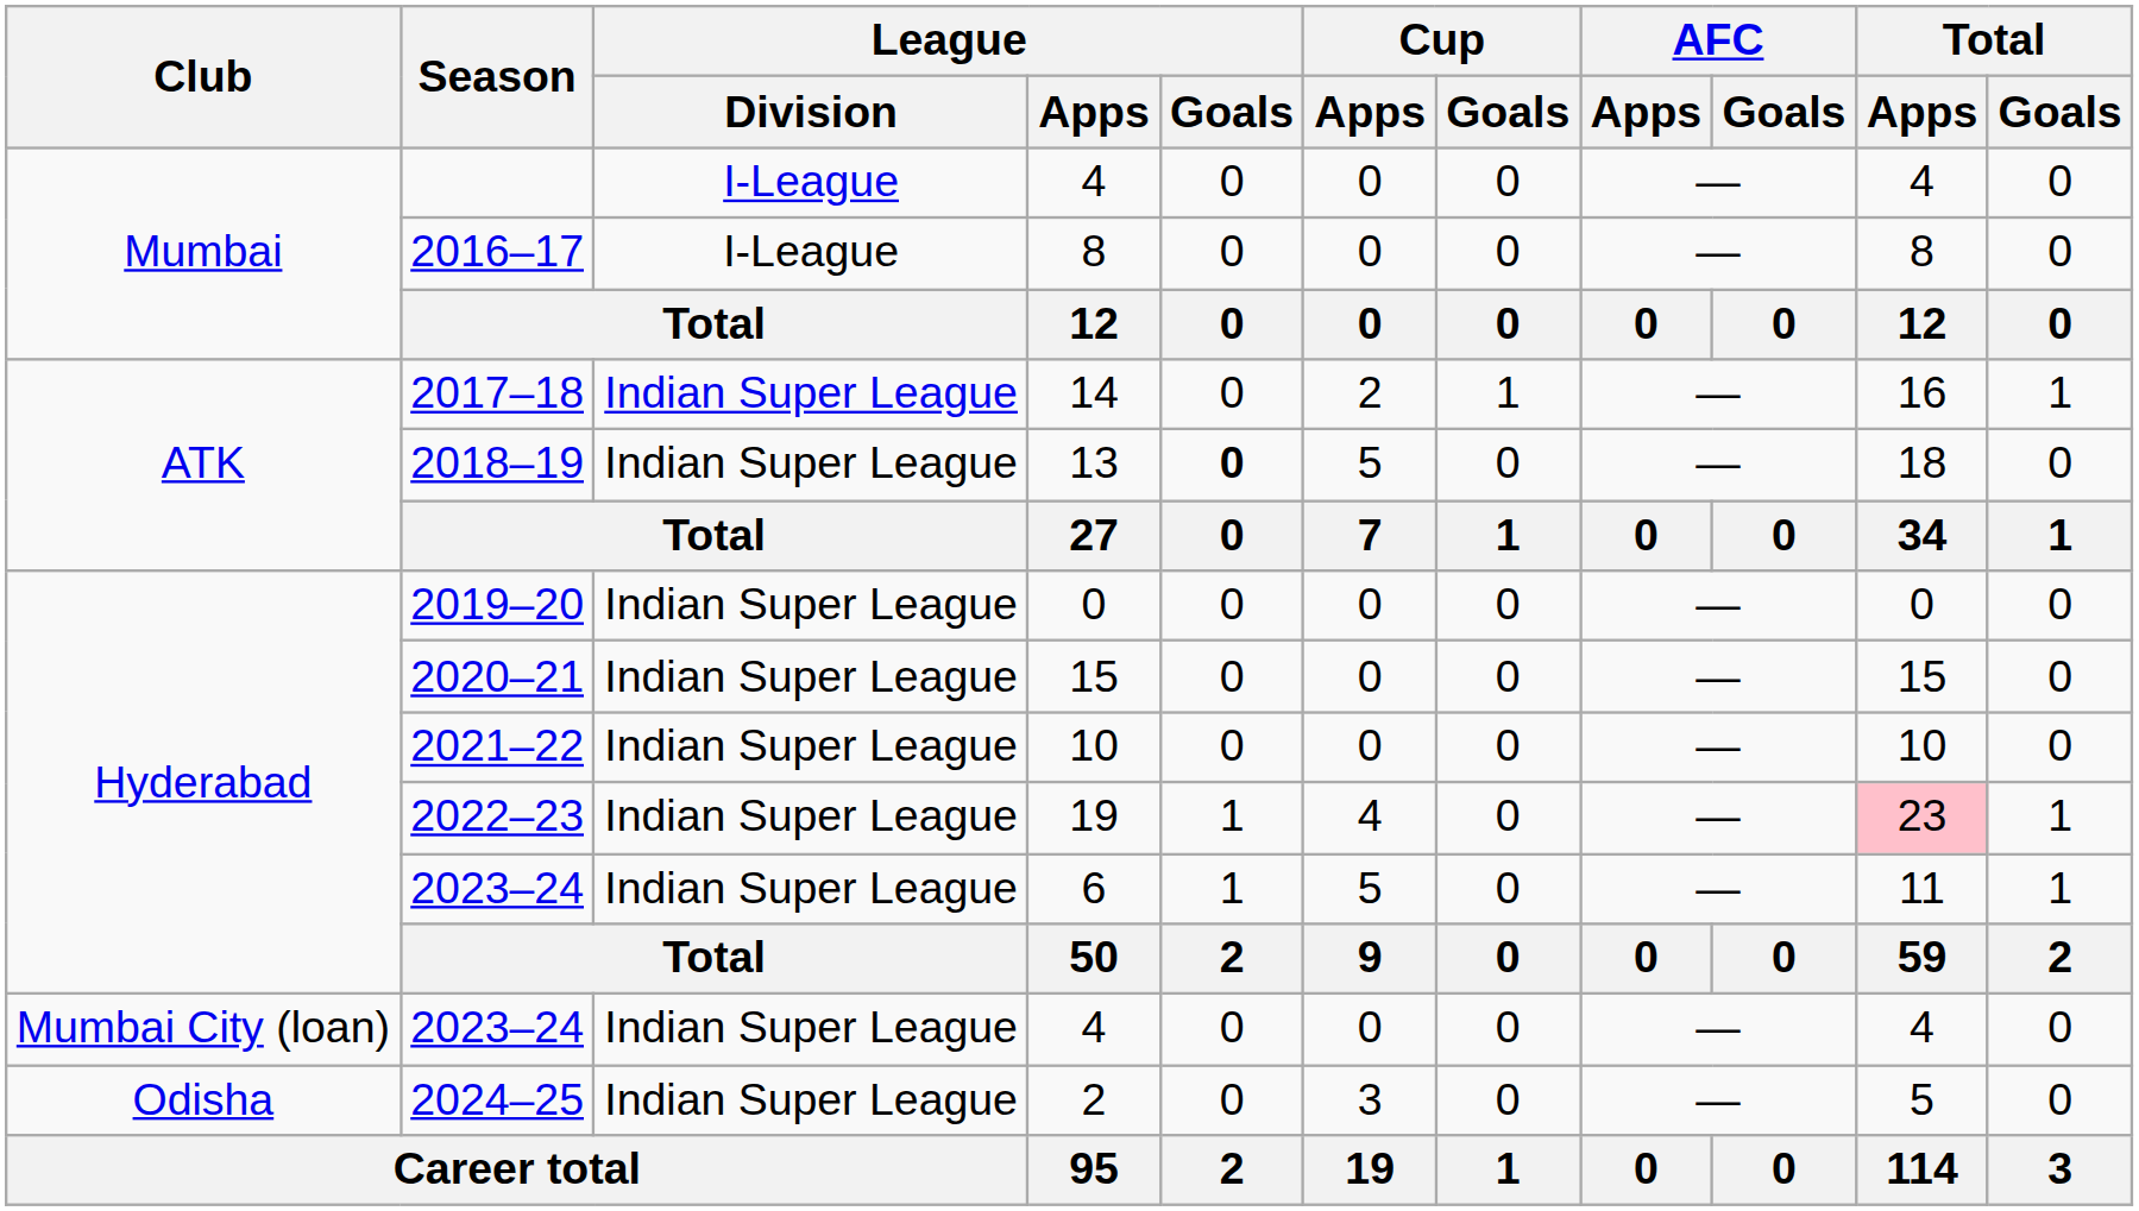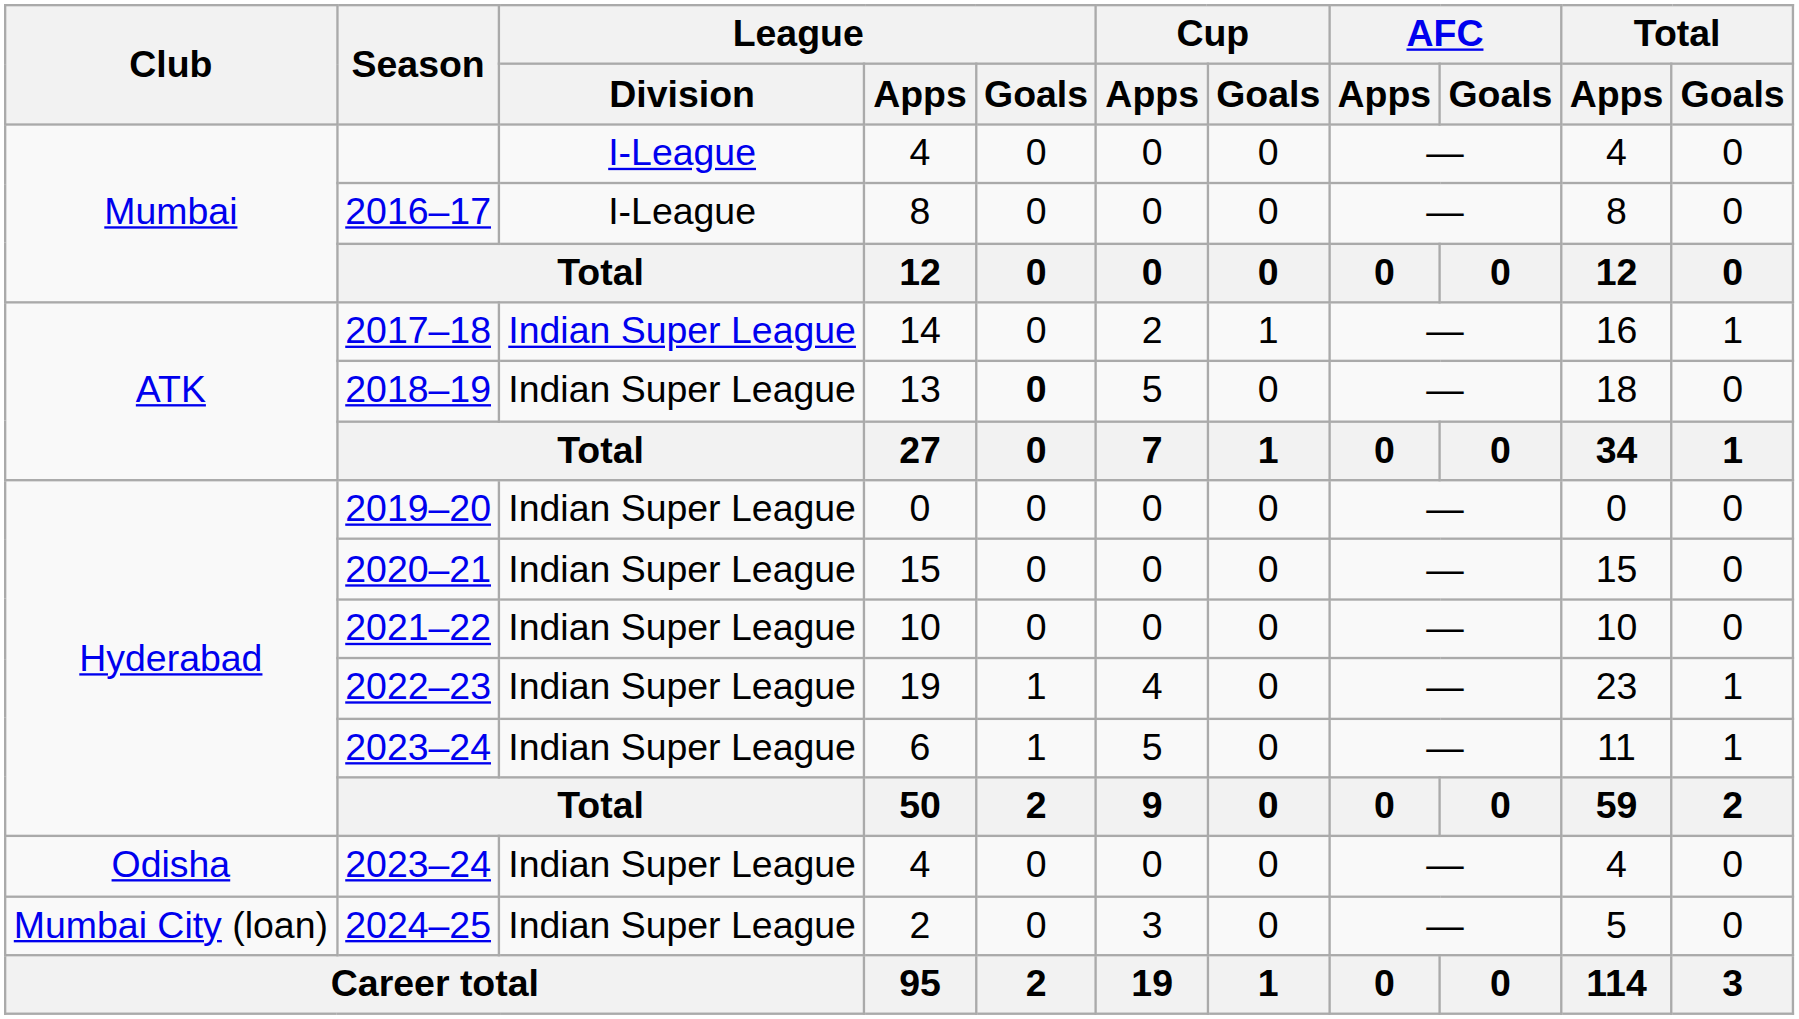 <table class="wikitable" style="text-align: center;">
 <tr>
 <th rowspan="2">Club</th>
 <th rowspan="2">Season</th>
 <th colspan="3">League</th>
 <th colspan="2">Cup</th>
 <th colspan="2"><a href='#'>AFC</a></th>
 <th colspan="2">Total</th>
 </tr>
 <tr>
 <th>Division</th>
 <th>Apps</th>
 <th>Goals</th>
 <th>Apps</th>
 <th>Goals</th>
 <th>Apps</th>
 <th>Goals</th>
 <th>Apps</th>
 <th>Goals</th>
 </tr>
 <tr>
 <td rowspan="3"><a href='#'>Mumbai</a></td>
 <td></td>
 <td><a href='#'>I-League</a></td>
 <td>4</td>
 <td>0</td>
 <td>0</td>
 <td>0</td>
 <td colspan="2">—</td>
 <td>4</td>
 <td>0</td>
 </tr>
 <tr>
 <td><a href='#'>2016–17</a></td>
 <td>I-League</td>
 <td>8</td>
 <td>0</td>
 <td>0</td>
 <td>0</td>
 <td colspan="2">—</td>
 <td>8</td>
 <td>0</td>
 </tr>
 <tr>
 <th colspan="2">Total</th>
 <th>12</th>
 <th>0</th>
 <th>0</th>
 <th>0</th>
 <th>0</th>
 <th>0</th>
 <th>12</th>
 <th>0</th>
 </tr>
 <tr>
 <td rowspan="3"><a href='#'>ATK</a></td>
 <td><a href='#'>2017–18</a></td>
 <td><a href='#'>Indian Super League</a></td>
 <td>14</td>
 <td>0</td>
 <td>2</td>
 <td>1</td>
 <td colspan="2">—</td>
 <td>16</td>
 <td>1</td>
 </tr>
 <tr>
 <td><a href='#'>2018–19</a></td>
 <td>Indian Super League</td>
 <td>13</td>
 <td><strong>0</strong></td>
 <td>5</td>
 <td>0</td>
 <td colspan="2">—</td>
 <td>18</td>
 <td>0</td>
 </tr>
 <tr>
 <th colspan="2">Total</th>
 <th>27</th>
 <th>0</th>
 <th>7</th>
 <th>1</th>
 <th>0</th>
 <th>0</th>
 <th>34</th>
 <th>1</th>
 </tr>
 <tr>
 <td rowspan="6"><a href='#'>Hyderabad</a></td>
 <td><a href='#'>2019–20</a></td>
 <td>Indian Super League</td>
 <td>0</td>
 <td>0</td>
 <td>0</td>
 <td>0</td>
 <td colspan="2">—</td>
 <td>0</td>
 <td>0</td>
 </tr>
 <tr>
 <td><a href='#'>2020–21</a></td>
 <td>Indian Super League</td>
 <td>15</td>
 <td>0</td>
 <td>0</td>
 <td>0</td>
 <td colspan="2">—</td>
 <td>15</td>
 <td>0</td>
 </tr>
 <tr>
 <td><a href='#'>2021–22</a></td>
 <td>Indian Super League</td>
 <td>10</td>
 <td>0</td>
 <td>0</td>
 <td>0</td>
 <td colspan="2">—</td>
 <td>10</td>
 <td>0</td>
 </tr>
 <tr>
 <td><a href='#'>2022–23</a></td>
 <td>Indian Super League</td>
 <td>19</td>
 <td>1</td>
 <td>4</td>
 <td>0</td>
 <td colspan="2">—</td>
-<td style="background: pink;">23</td>
+<td>23</td>
 <td>1</td>
 </tr>
 <tr>
 <td><a href='#'>2023–24</a></td>
 <td>Indian Super League</td>
 <td>6</td>
 <td>1</td>
 <td>5</td>
 <td>0</td>
 <td colspan="2">—</td>
 <td>11</td>
 <td>1</td>
 </tr>
 <tr>
 <th colspan="2">Total</th>
 <th>50</th>
 <th>2</th>
 <th>9</th>
 <th>0</th>
 <th>0</th>
 <th>0</th>
 <th>59</th>
 <th>2</th>
 </tr>
 <tr>
-<td><a href='#'>Mumbai City</a> (loan)</td>
+<td rowspan="1"><a href='#'>Odisha</a></td>
 <td><a href='#'>2023–24</a></td>
 <td>Indian Super League</td>
 <td>4</td>
 <td>0</td>
 <td>0</td>
 <td>0</td>
 <td colspan="2">—</td>
 <td>4</td>
 <td>0</td>
 </tr>
 <tr>
-<td rowspan="1"><a href='#'>Odisha</a></td>
+<td><a href='#'>Mumbai City</a> (loan)</td>
 <td><a href='#'>2024–25</a></td>
 <td>Indian Super League</td>
 <td>2</td>
 <td>0</td>
 <td>3</td>
 <td>0</td>
 <td colspan="2">—</td>
 <td>5</td>
 <td>0</td>
 </tr>
 <tr>
 <th colspan="3">Career total</th>
 <th>95</th>
 <th>2</th>
 <th>19</th>
 <th>1</th>
 <th>0</th>
 <th>0</th>
 <th>114</th>
 <th>3</th>
 </tr>
 </table>
